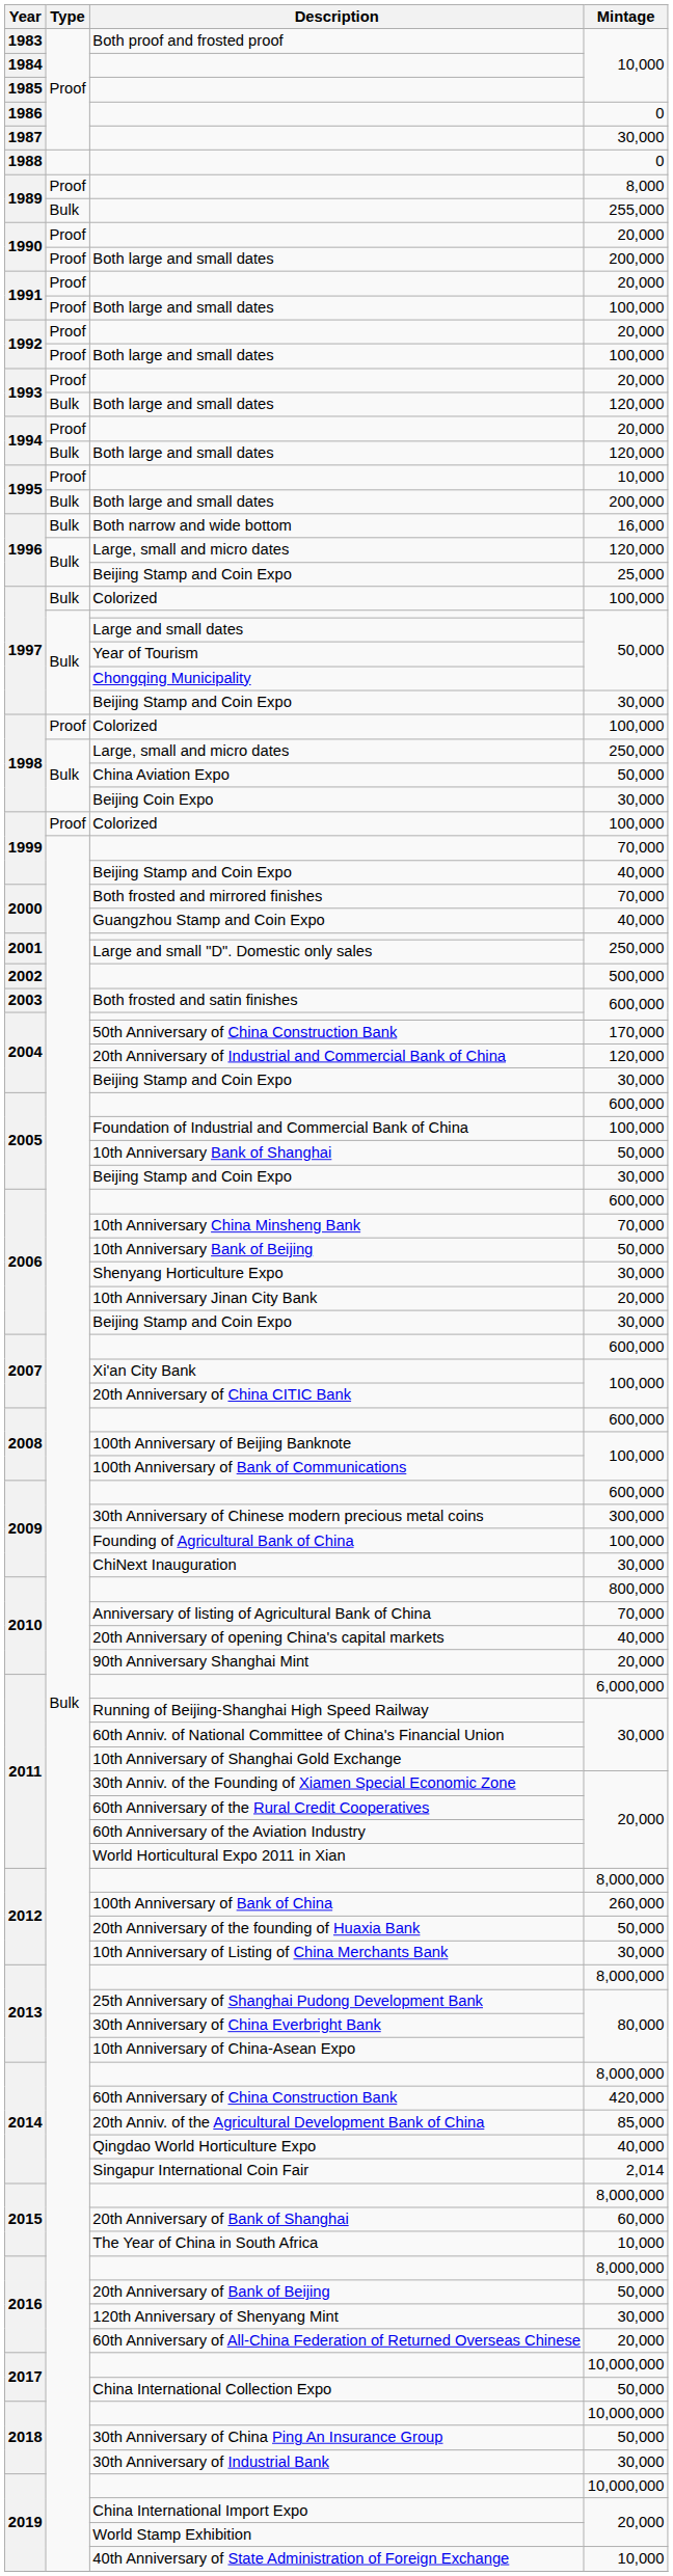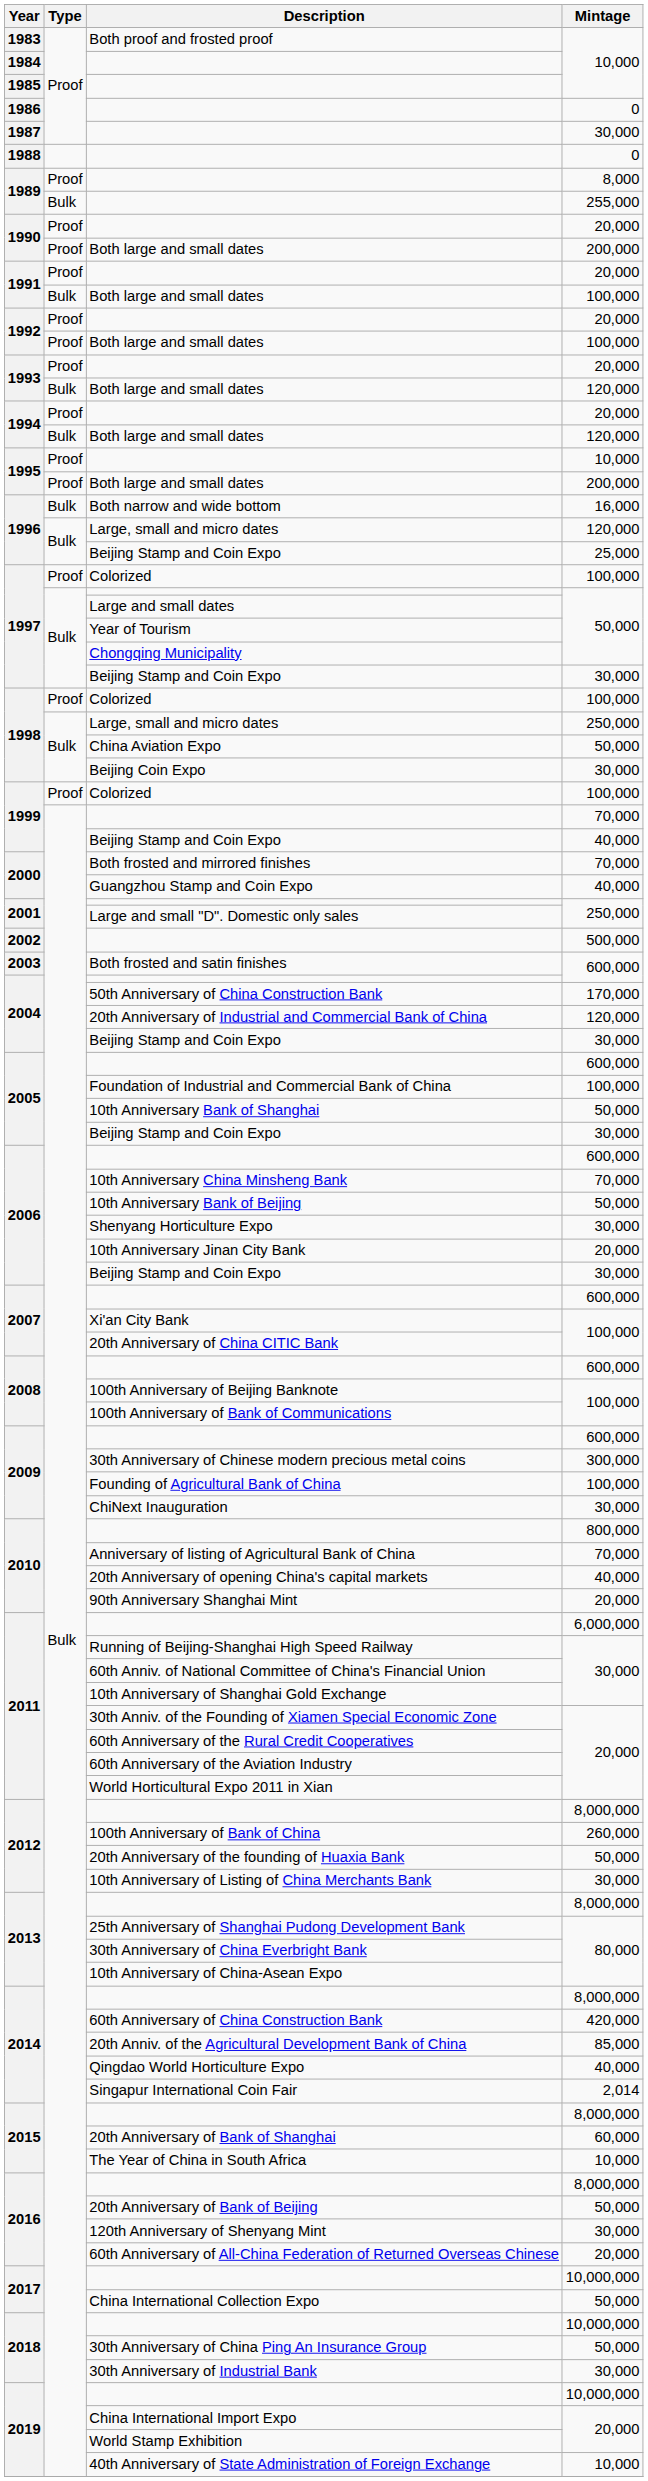 <table class="wikitable">
 <tr>
 <th>Year</th>
 <th>Type</th>
 <th>Description</th>
 <th>Mintage</th>
 </tr>
 <tr>
 <th>1983</th>
 <td rowspan="5">Proof</td>
 <td>Both proof and frosted proof</td>
 <td rowspan="3" style="text-align:right" ;>10,000</td>
 </tr>
 <tr>
 <th>1984</th>
 <td></td>
 </tr>
 <tr>
 <th>1985</th>
 <td></td>
 </tr>
 <tr>
 <th>1986</th>
 <td></td>
 <td style="text-align:right";>0</td>
 </tr>
 <tr>
 <th>1987</th>
 <td></td>
 <td style="text-align:right";>30,000</td>
 </tr>
 <tr>
 <th>1988</th>
 <td></td>
 <td></td>
 <td style="text-align:right";>0</td>
 </tr>
 <tr>
 <th rowspan="2">1989</th>
 <td>Proof</td>
 <td></td>
 <td style="text-align:right";>8,000</td>
 </tr>
 <tr>
 <td>Bulk</td>
 <td></td>
 <td style="text-align:right";>255,000</td>
 </tr>
 <tr>
 <th rowspan="2">1990</th>
 <td>Proof</td>
 <td></td>
 <td style="text-align:right";>20,000</td>
 </tr>
 <tr>
 <td>Proof</td>
 <td>Both large and small dates</td>
 <td style="text-align:right";>200,000</td>
 </tr>
 <tr>
 <th rowspan="2">1991</th>
 <td>Proof</td>
 <td></td>
 <td style="text-align:right";>20,000</td>
 </tr>
 <tr>
-<td>Proof</td>
+<td>Bulk</td>
 <td>Both large and small dates</td>
 <td style="text-align:right";>100,000</td>
 </tr>
 <tr>
 <th rowspan="2">1992</th>
 <td>Proof</td>
 <td></td>
 <td style="text-align:right";>20,000</td>
 </tr>
 <tr>
 <td>Proof</td>
 <td>Both large and small dates</td>
 <td style="text-align:right";>100,000</td>
 </tr>
 <tr>
 <th rowspan="2">1993</th>
 <td>Proof</td>
 <td></td>
 <td style="text-align:right";>20,000</td>
 </tr>
 <tr>
 <td>Bulk</td>
 <td>Both large and small dates</td>
 <td style="text-align:right";>120,000</td>
 </tr>
 <tr>
 <th rowspan="2">1994</th>
 <td>Proof</td>
 <td></td>
 <td style="text-align:right";>20,000</td>
 </tr>
 <tr>
 <td>Bulk</td>
 <td>Both large and small dates</td>
 <td style="text-align:right";>120,000</td>
 </tr>
 <tr>
 <th rowspan="2">1995</th>
 <td>Proof</td>
 <td></td>
 <td style="text-align:right";>10,000</td>
 </tr>
 <tr>
-<td>Bulk</td>
+<td>Proof</td>
 <td>Both large and small dates</td>
 <td style="text-align:right";>200,000</td>
 </tr>
 <tr>
 <th rowspan="3">1996</th>
 <td>Bulk</td>
 <td>Both narrow and wide bottom</td>
 <td style="text-align:right";>16,000</td>
 </tr>
 <tr>
 <td rowspan="2">Bulk</td>
 <td>Large, small and micro dates</td>
 <td style="text-align:right";>120,000</td>
 </tr>
 <tr>
 <td>Beijing Stamp and Coin Expo</td>
 <td style="text-align:right";>25,000</td>
 </tr>
 <tr>
 <th rowspan="6">1997</th>
-<td>Bulk</td>
+<td>Proof</td>
 <td>Colorized</td>
 <td style="text-align:right";>100,000</td>
 </tr>
 <tr>
 <td rowspan="5">Bulk</td>
 <td></td>
 <td rowspan="4" style="text-align:right" ;>50,000</td>
 </tr>
 <tr>
 <td>Large and small dates</td>
 </tr>
 <tr>
 <td>Year of Tourism</td>
 </tr>
 <tr>
 <td><a href='#'>Chongqing Municipality</a></td>
 </tr>
 <tr>
 <td>Beijing Stamp and Coin Expo</td>
 <td style="text-align:right";>30,000</td>
 </tr>
 <tr>
 <th rowspan="4">1998</th>
 <td>Proof</td>
 <td>Colorized</td>
 <td style="text-align:right";>100,000</td>
 </tr>
 <tr>
 <td rowspan="3">Bulk</td>
 <td>Large, small and micro dates</td>
 <td style="text-align:right";>250,000</td>
 </tr>
 <tr>
 <td>China Aviation Expo</td>
 <td style="text-align:right";>50,000</td>
 </tr>
 <tr>
 <td>Beijing Coin Expo</td>
 <td style="text-align:right";>30,000</td>
 </tr>
 <tr>
 <th rowspan="3">1999</th>
 <td>Proof</td>
 <td>Colorized</td>
 <td style="text-align:right";>100,000</td>
 </tr>
 <tr>
 <td rowspan="73">Bulk</td>
 <td></td>
 <td style="text-align:right";>70,000</td>
 </tr>
 <tr>
 <td>Beijing Stamp and Coin Expo</td>
 <td style="text-align:right";>40,000</td>
 </tr>
 <tr>
 <th rowspan="2">2000</th>
 <td>Both frosted and mirrored finishes</td>
 <td style="text-align:right";>70,000</td>
 </tr>
 <tr>
 <td>Guangzhou Stamp and Coin Expo</td>
 <td style="text-align:right";>40,000</td>
 </tr>
 <tr>
 <th rowspan="2">2001</th>
 <td></td>
 <td rowspan="2" style="text-align:right" ;>250,000</td>
 </tr>
 <tr>
 <td>Large and small "D". Domestic only sales</td>
 </tr>
 <tr>
 <th>2002</th>
 <td></td>
 <td style="text-align:right";>500,000</td>
 </tr>
 <tr>
 <th>2003</th>
 <td>Both frosted and satin finishes</td>
 <td rowspan="2" style="text-align:right" ;>600,000</td>
 </tr>
 <tr>
 <th rowspan="4">2004</th>
 <td></td>
 </tr>
 <tr>
 <td>50th Anniversary of <a href='#'>China Construction Bank</a></td>
 <td style="text-align:right";>170,000</td>
 </tr>
 <tr>
 <td>20th Anniversary of <a href='#'>Industrial and Commercial Bank of China</a></td>
 <td style="text-align:right";>120,000</td>
 </tr>
 <tr>
 <td>Beijing Stamp and Coin Expo</td>
 <td style="text-align:right";>30,000</td>
 </tr>
 <tr>
 <th rowspan="4">2005</th>
 <td></td>
 <td style="text-align:right";>600,000</td>
 </tr>
 <tr>
 <td>Foundation of Industrial and Commercial Bank of China</td>
 <td style="text-align:right";>100,000</td>
 </tr>
 <tr>
 <td>10th Anniversary <a href='#'>Bank of Shanghai</a></td>
 <td style="text-align:right";>50,000</td>
 </tr>
 <tr>
 <td>Beijing Stamp and Coin Expo</td>
 <td style="text-align:right";>30,000</td>
 </tr>
 <tr>
 <th rowspan="6">2006</th>
 <td></td>
 <td style="text-align:right";>600,000</td>
 </tr>
 <tr>
 <td>10th Anniversary <a href='#'>China Minsheng Bank</a></td>
 <td style="text-align:right";>70,000</td>
 </tr>
 <tr>
 <td>10th Anniversary <a href='#'>Bank of Beijing</a></td>
 <td style="text-align:right";>50,000</td>
 </tr>
 <tr>
 <td>Shenyang Horticulture Expo</td>
 <td style="text-align:right";>30,000</td>
 </tr>
 <tr>
 <td>10th Anniversary Jinan City Bank</td>
 <td style="text-align:right";>20,000</td>
 </tr>
 <tr>
 <td>Beijing Stamp and Coin Expo</td>
 <td style="text-align:right";>30,000</td>
 </tr>
 <tr>
 <th rowspan="3">2007</th>
 <td></td>
 <td style="text-align:right";>600,000</td>
 </tr>
 <tr>
 <td>Xi'an City Bank</td>
 <td rowspan="2" style="text-align:right" ;>100,000</td>
 </tr>
 <tr>
 <td>20th Anniversary of <a href='#'>China CITIC Bank</a></td>
 </tr>
 <tr>
 <th rowspan="3">2008</th>
 <td></td>
 <td style="text-align:right";>600,000</td>
 </tr>
 <tr>
 <td>100th Anniversary of Beijing Banknote</td>
 <td rowspan="2" style="text-align:right" ;>100,000</td>
 </tr>
 <tr>
 <td>100th Anniversary of <a href='#'>Bank of Communications</a></td>
 </tr>
 <tr>
 <th rowspan="4">2009</th>
 <td></td>
 <td style="text-align:right";>600,000</td>
 </tr>
 <tr>
 <td>30th Anniversary of Chinese modern precious metal coins</td>
 <td style="text-align:right";>300,000</td>
 </tr>
 <tr>
 <td>Founding of <a href='#'>Agricultural Bank of China</a></td>
 <td style="text-align:right";>100,000</td>
 </tr>
 <tr>
 <td>ChiNext Inauguration</td>
 <td style="text-align:right";>30,000</td>
 </tr>
 <tr>
 <th rowspan="4">2010</th>
 <td></td>
 <td style="text-align:right";>800,000</td>
 </tr>
 <tr>
 <td>Anniversary of listing of Agricultural Bank of China</td>
 <td style="text-align:right";>70,000</td>
 </tr>
 <tr>
 <td>20th Anniversary of opening China's capital markets</td>
 <td style="text-align:right";>40,000</td>
 </tr>
 <tr>
 <td>90th Anniversary Shanghai Mint</td>
 <td style="text-align:right";>20,000</td>
 </tr>
 <tr>
 <th rowspan="8">2011</th>
 <td></td>
 <td style="text-align:right";>6,000,000</td>
 </tr>
 <tr>
 <td>Running of Beijing-Shanghai High Speed Railway</td>
 <td rowspan="3" style="text-align:right" ;>30,000</td>
 </tr>
 <tr>
 <td>60th Anniv. of National Committee of China's Financial Union</td>
 </tr>
 <tr>
 <td>10th Anniversary of Shanghai Gold Exchange</td>
 </tr>
 <tr>
 <td>30th Anniv. of the Founding of <a href='#'>Xiamen Special Economic Zone</a></td>
 <td rowspan="4" style="text-align:right" ;>20,000</td>
 </tr>
 <tr>
 <td>60th Anniversary of the <a href='#'>Rural Credit Cooperatives</a></td>
 </tr>
 <tr>
 <td>60th Anniversary of the Aviation Industry</td>
 </tr>
 <tr>
 <td>World Horticultural Expo 2011 in Xian</td>
 </tr>
 <tr>
 <th rowspan="4">2012</th>
 <td></td>
 <td style="text-align:right";>8,000,000</td>
 </tr>
 <tr>
 <td>100th Anniversary of <a href='#'>Bank of China</a></td>
 <td style="text-align:right";>260,000</td>
 </tr>
 <tr>
 <td>20th Anniversary of the founding of <a href='#'>Huaxia Bank</a></td>
 <td style="text-align:right";>50,000</td>
 </tr>
 <tr>
 <td>10th Anniversary of Listing of <a href='#'>China Merchants Bank</a></td>
 <td style="text-align:right";>30,000</td>
 </tr>
 <tr>
 <th rowspan="4">2013</th>
 <td></td>
 <td style="text-align:right";>8,000,000</td>
 </tr>
 <tr>
 <td>25th Anniversary of <a href='#'>Shanghai Pudong Development Bank</a></td>
 <td rowspan="3" style="text-align:right" ;>80,000</td>
 </tr>
 <tr>
 <td>30th Anniversary of <a href='#'>China Everbright Bank</a></td>
 </tr>
 <tr>
 <td>10th Anniversary of China-Asean Expo</td>
 </tr>
 <tr>
 <th rowspan="5">2014</th>
 <td></td>
 <td style="text-align:right";>8,000,000</td>
 </tr>
 <tr>
 <td>60th Anniversary of <a href='#'>China Construction Bank</a></td>
 <td style="text-align:right";>420,000</td>
 </tr>
 <tr>
 <td>20th Anniv. of the <a href='#'>Agricultural Development Bank of China</a></td>
 <td style="text-align:right";>85,000</td>
 </tr>
 <tr>
 <td>Qingdao World Horticulture Expo</td>
 <td style="text-align:right";>40,000</td>
 </tr>
 <tr>
 <td>Singapur International Coin Fair</td>
 <td style="text-align:right";>2,014</td>
 </tr>
 <tr>
 <th rowspan="3">2015</th>
 <td></td>
 <td style="text-align:right";>8,000,000</td>
 </tr>
 <tr>
 <td>20th Anniversary of <a href='#'>Bank of Shanghai</a></td>
 <td style="text-align:right";>60,000</td>
 </tr>
 <tr>
 <td>The Year of China in South Africa</td>
 <td style="text-align:right";>10,000</td>
 </tr>
 <tr>
 <th rowspan="4">2016</th>
 <td></td>
 <td style="text-align:right";>8,000,000</td>
 </tr>
 <tr>
 <td>20th Anniversary of <a href='#'>Bank of Beijing</a></td>
 <td style="text-align:right";>50,000</td>
 </tr>
 <tr>
 <td>120th Anniversary of Shenyang Mint</td>
 <td style="text-align:right";>30,000</td>
 </tr>
 <tr>
 <td>60th Anniversary of <a href='#'>All-China Federation of Returned Overseas Chinese</a></td>
 <td style="text-align:right";>20,000</td>
 </tr>
 <tr>
 <th rowspan="2">2017</th>
 <td></td>
 <td style="text-align:right";>10,000,000</td>
 </tr>
 <tr>
 <td>China International Collection Expo</td>
 <td style="text-align:right";>50,000</td>
 </tr>
 <tr>
 <th rowspan="3">2018</th>
 <td></td>
 <td style="text-align:right";>10,000,000</td>
 </tr>
 <tr>
 <td>30th Anniversary of China <a href='#'>Ping An Insurance Group</a></td>
 <td style="text-align:right";>50,000</td>
 </tr>
 <tr>
 <td>30th Anniversary of <a href='#'>Industrial Bank</a></td>
 <td style="text-align:right";>30,000</td>
 </tr>
 <tr>
 <th rowspan="4">2019</th>
 <td></td>
 <td style="text-align:right";>10,000,000</td>
 </tr>
 <tr>
 <td>China International Import Expo</td>
 <td rowspan="2" style="text-align:right" ;>20,000</td>
 </tr>
 <tr>
 <td>World Stamp Exhibition</td>
 </tr>
 <tr>
 <td>40th Anniversary of <a href='#'>State Administration of Foreign Exchange</a></td>
 <td style="text-align:right";>10,000</td>
 </tr>
 <tr>
 </tr>
 </table>
